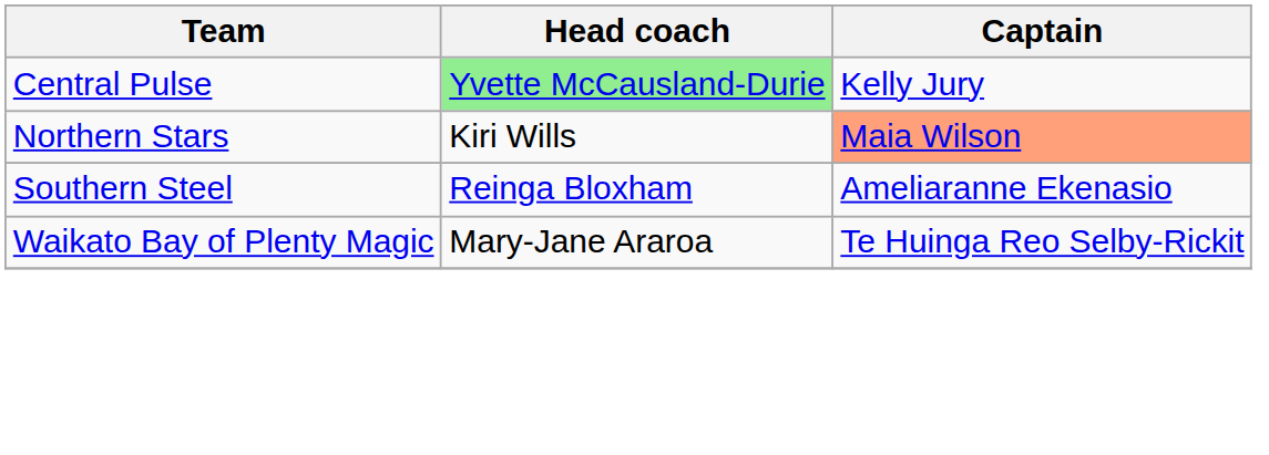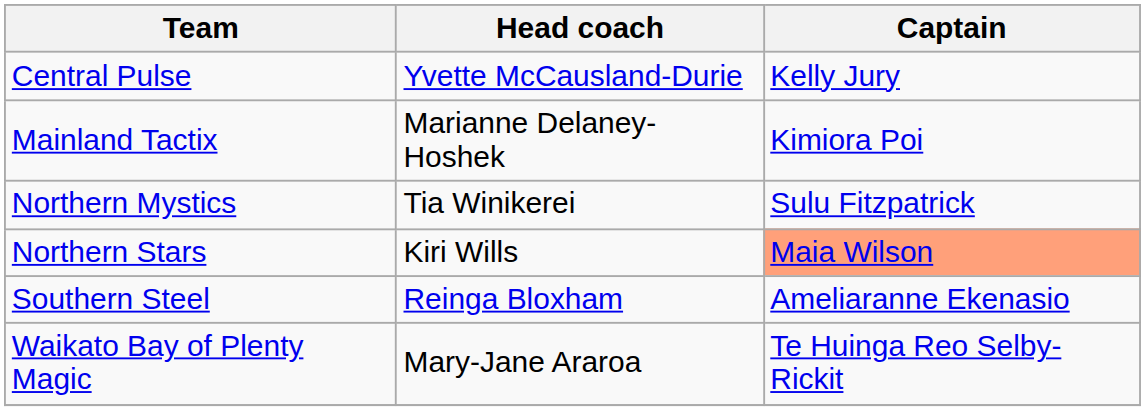 <table class="wikitable collapsible">
 <tr>
 <th>Team</th>
 <th>Head coach</th>
 <th>Captain</th>
 </tr>
 <tr>
 <td><a href='#'>Central Pulse</a></td>
-<td style="background: lightgreen;"><a href='#'>Yvette McCausland-Durie</a></td>
+<td><a href='#'>Yvette McCausland-Durie</a></td>
 <td><a href='#'>Kelly Jury</a></td>
+</tr>
+<tr>
+<td><a href='#'>Mainland Tactix</a></td>
+<td>Marianne Delaney-Hoshek</td>
+<td><a href='#'>Kimiora Poi</a></td>
+</tr>
+<tr>
+<td><a href='#'>Northern Mystics</a></td>
+<td>Tia Winikerei</td>
+<td><a href='#'>Sulu Fitzpatrick</a></td>
 </tr>
 <tr>
 <td><a href='#'>Northern Stars</a></td>
 <td>Kiri Wills</td>
 <td style="background: lightsalmon;"><a href='#'>Maia Wilson</a></td>
 </tr>
 <tr>
 <td><a href='#'>Southern Steel</a></td>
 <td><a href='#'>Reinga Bloxham</a></td>
 <td><a href='#'>Ameliaranne Ekenasio</a></td>
 </tr>
 <tr>
 <td><a href='#'>Waikato Bay of Plenty Magic</a></td>
 <td>Mary-Jane Araroa</td>
 <td><a href='#'>Te Huinga Reo Selby-Rickit</a></td>
 </tr>
 <tr>
 </tr>
 </table>
